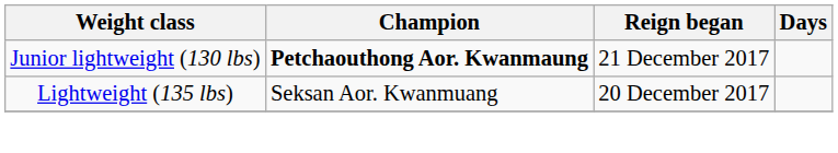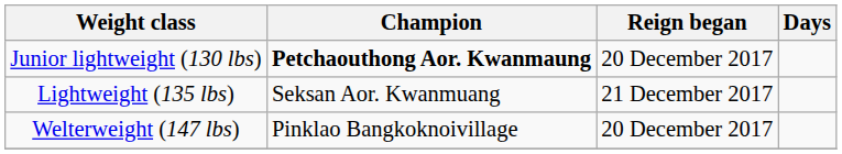 <table class="wikitable sortable" style="text-align:center">
 <tr>
 <th>Weight class</th>
 <th>Champion</th>
 <th>Reign began</th>
 <th>Days</th>
 </tr>
 <tr>
 <td><a href='#'>Junior lightweight</a> (<em>130 lbs</em>)</td>
 <td align=left><strong>Petchaouthong Aor. Kwanmaung</strong></td>
-<td>21 December 2017</td>
+<td>20 December 2017</td>
 <td></td>
 </tr>
 <tr>
 <td><a href='#'>Lightweight</a> (<em>135 lbs</em>)</td>
 <td align=left>Seksan Aor. Kwanmuang</td>
+<td>21 December 2017</td>
+<td></td>
+</tr>
+<tr>
+<td><a href='#'>Welterweight</a> (<em>147 lbs</em>)</td>
+<td align=left>Pinklao Bangkoknoivillage</td>
 <td>20 December 2017</td>
 <td></td>
 </tr>
 <tr>
 </tr>
 </table>
